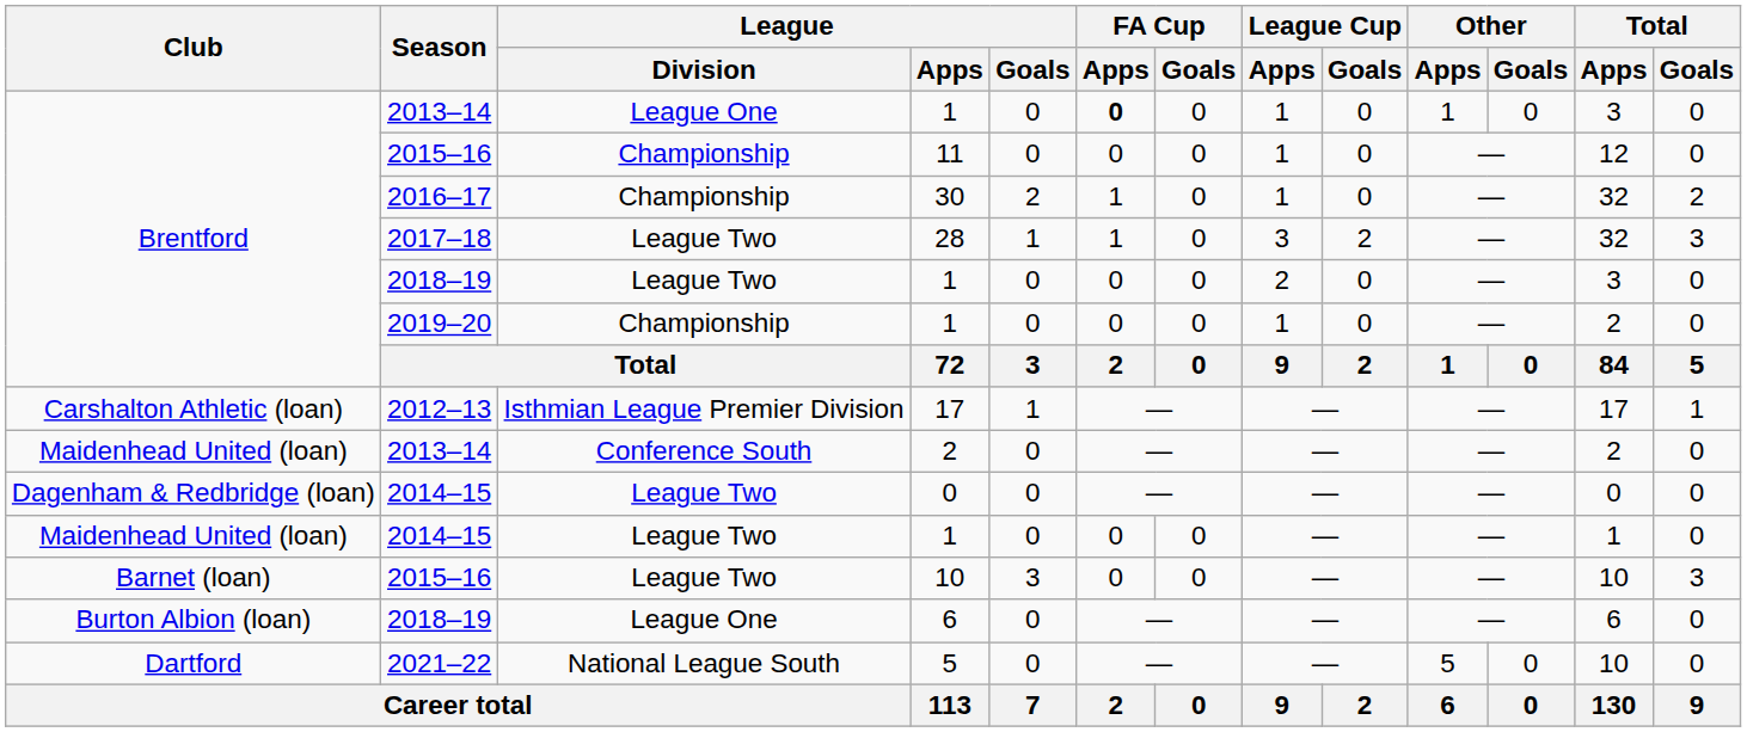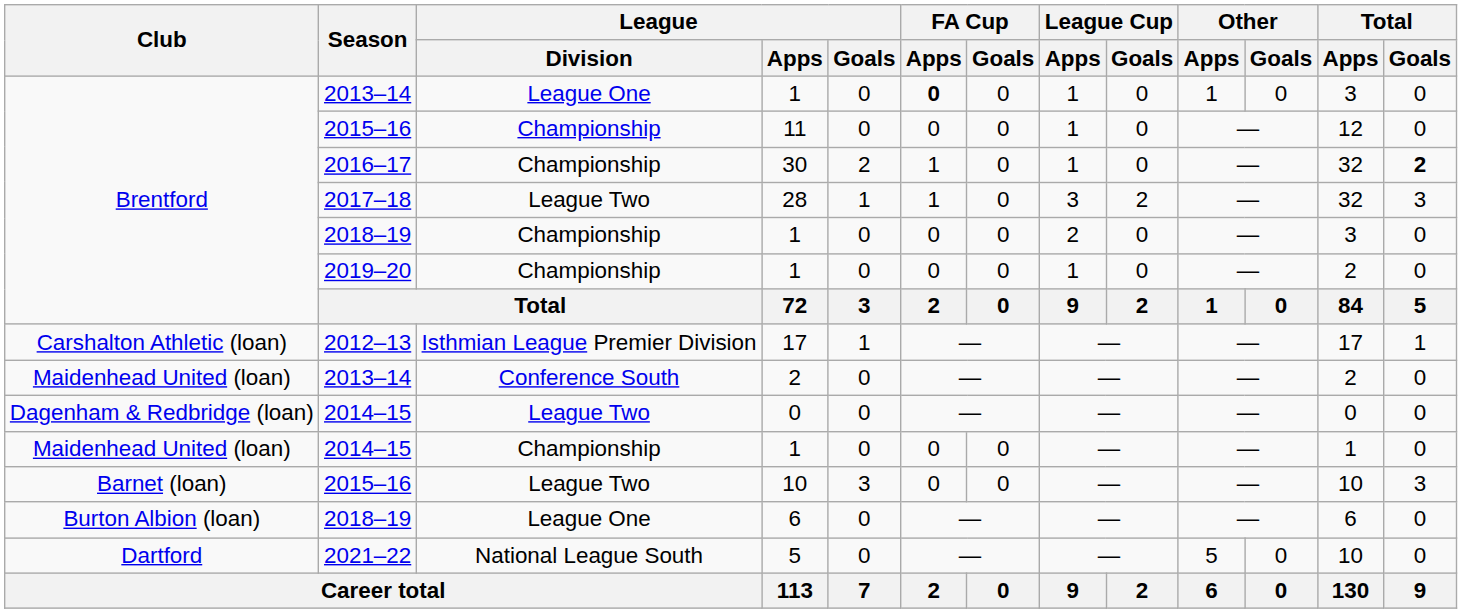 <table class="wikitable" style="text-align: center;">
 <tr>
 <th rowspan="2">Club</th>
 <th rowspan="2">Season</th>
 <th colspan="3">League</th>
 <th colspan="2">FA Cup</th>
 <th colspan="2">League Cup</th>
 <th colspan="2">Other</th>
 <th colspan="2">Total</th>
 </tr>
 <tr>
 <th>Division</th>
 <th>Apps</th>
 <th>Goals</th>
 <th>Apps</th>
 <th>Goals</th>
 <th>Apps</th>
 <th>Goals</th>
 <th>Apps</th>
 <th>Goals</th>
 <th>Apps</th>
 <th>Goals</th>
 </tr>
 <tr>
 <td rowspan="7"><a href='#'>Brentford</a></td>
 <td><a href='#'>2013–14</a></td>
 <td><a href='#'>League One</a></td>
 <td>1</td>
 <td>0</td>
 <td><strong>0</strong></td>
 <td>0</td>
 <td>1</td>
 <td>0</td>
 <td>1</td>
 <td>0</td>
 <td>3</td>
 <td>0</td>
 </tr>
 <tr>
 <td><a href='#'>2015–16</a></td>
 <td><a href='#'>Championship</a></td>
 <td>11</td>
 <td>0</td>
 <td>0</td>
 <td>0</td>
 <td>1</td>
 <td>0</td>
 <td colspan="2">—</td>
 <td>12</td>
 <td>0</td>
 </tr>
 <tr>
 <td><a href='#'>2016–17</a></td>
 <td>Championship</td>
 <td>30</td>
 <td>2</td>
 <td>1</td>
 <td>0</td>
 <td>1</td>
 <td>0</td>
 <td colspan="2">—</td>
 <td>32</td>
-<td>2</td>
+<td><strong>2</strong></td>
 </tr>
 <tr>
 <td><a href='#'>2017–18</a></td>
 <td>League Two</td>
 <td>28</td>
 <td>1</td>
 <td>1</td>
 <td>0</td>
 <td>3</td>
 <td>2</td>
 <td colspan="2">—</td>
 <td>32</td>
 <td>3</td>
 </tr>
 <tr>
 <td><a href='#'>2018–19</a></td>
-<td>League Two</td>
+<td>Championship</td>
 <td>1</td>
 <td>0</td>
 <td>0</td>
 <td>0</td>
 <td>2</td>
 <td>0</td>
 <td colspan="2">—</td>
 <td>3</td>
 <td>0</td>
 </tr>
 <tr>
 <td><a href='#'>2019–20</a></td>
 <td>Championship</td>
 <td>1</td>
 <td>0</td>
 <td>0</td>
 <td>0</td>
 <td>1</td>
 <td>0</td>
 <td colspan="2">—</td>
 <td>2</td>
 <td>0</td>
 </tr>
 <tr>
 <th colspan="2">Total</th>
 <th>72</th>
 <th>3</th>
 <th>2</th>
 <th>0</th>
 <th>9</th>
 <th>2</th>
 <th>1</th>
 <th>0</th>
 <th>84</th>
 <th>5</th>
 </tr>
 <tr>
 <td><a href='#'>Carshalton Athletic</a> (loan)</td>
 <td><a href='#'>2012–13</a></td>
 <td><a href='#'>Isthmian League</a> Premier Division</td>
 <td>17</td>
 <td>1</td>
 <td colspan="2">—</td>
 <td colspan="2">—</td>
 <td colspan="2">—</td>
 <td>17</td>
 <td>1</td>
 </tr>
 <tr>
 <td><a href='#'>Maidenhead United</a> (loan)</td>
 <td><a href='#'>2013–14</a></td>
 <td><a href='#'>Conference South</a></td>
 <td>2</td>
 <td>0</td>
 <td colspan="2">—</td>
 <td colspan="2">—</td>
 <td colspan="2">—</td>
 <td>2</td>
 <td>0</td>
 </tr>
 <tr>
 <td><a href='#'>Dagenham & Redbridge</a> (loan)</td>
 <td><a href='#'>2014–15</a></td>
 <td><a href='#'>League Two</a></td>
 <td>0</td>
 <td>0</td>
 <td colspan="2">—</td>
 <td colspan="2">—</td>
 <td colspan="2">—</td>
 <td>0</td>
 <td>0</td>
 </tr>
 <tr>
 <td><a href='#'>Maidenhead United</a> (loan)</td>
 <td><a href='#'>2014–15</a></td>
-<td>League Two</td>
+<td>Championship</td>
 <td>1</td>
 <td>0</td>
 <td>0</td>
 <td>0</td>
 <td colspan="2">—</td>
 <td colspan="2">—</td>
 <td>1</td>
 <td>0</td>
 </tr>
 <tr>
 <td><a href='#'>Barnet</a> (loan)</td>
 <td><a href='#'>2015–16</a></td>
 <td>League Two</td>
 <td>10</td>
 <td>3</td>
 <td>0</td>
 <td>0</td>
 <td colspan="2">—</td>
 <td colspan="2">—</td>
 <td>10</td>
 <td>3</td>
 </tr>
 <tr>
 <td><a href='#'>Burton Albion</a> (loan)</td>
 <td><a href='#'>2018–19</a></td>
 <td>League One</td>
 <td>6</td>
 <td>0</td>
 <td colspan="2">—</td>
 <td colspan="2">—</td>
 <td colspan="2">—</td>
 <td>6</td>
 <td>0</td>
 </tr>
 <tr>
 <td><a href='#'>Dartford</a></td>
 <td><a href='#'>2021–22</a></td>
 <td>National League South</td>
 <td>5</td>
 <td>0</td>
 <td colspan="2">—</td>
 <td colspan="2">—</td>
 <td>5</td>
 <td>0</td>
 <td>10</td>
 <td>0</td>
 </tr>
 <tr>
 <th colspan="3">Career total</th>
 <th>113</th>
 <th>7</th>
 <th>2</th>
 <th>0</th>
 <th>9</th>
 <th>2</th>
 <th>6</th>
 <th>0</th>
 <th>130</th>
 <th>9</th>
 </tr>
 </table>
